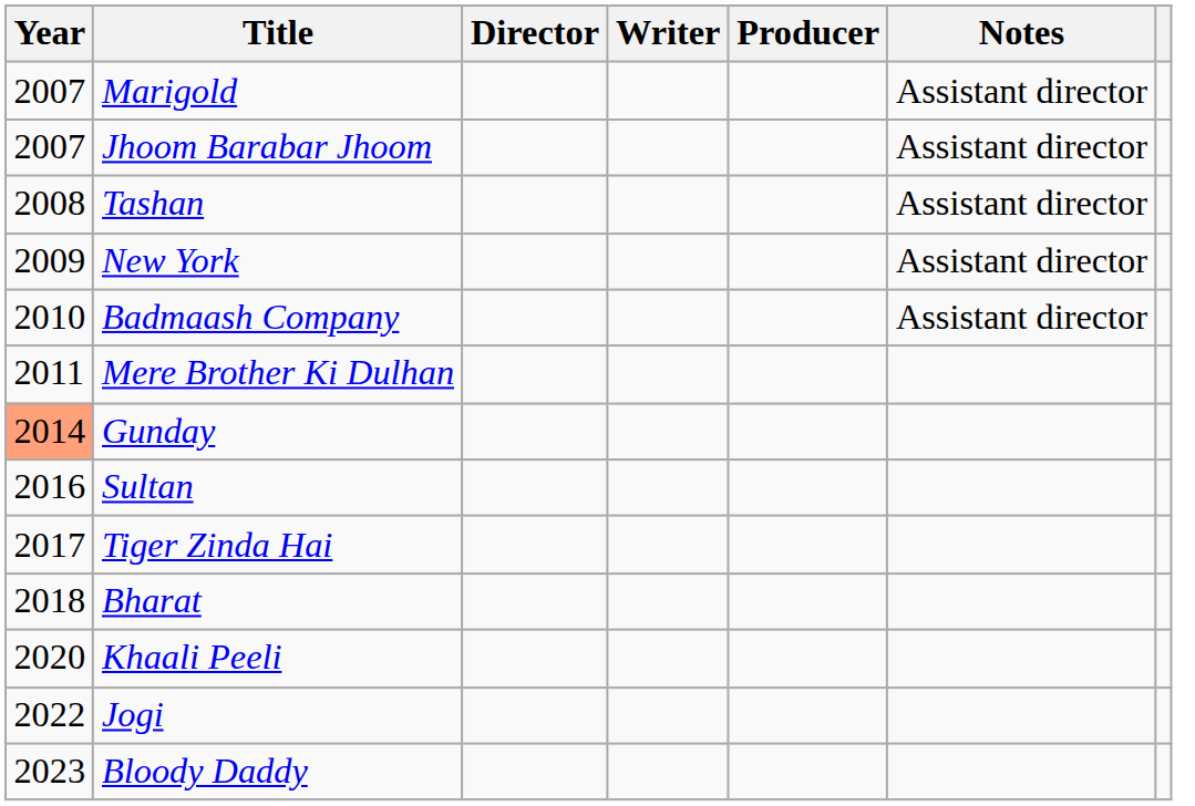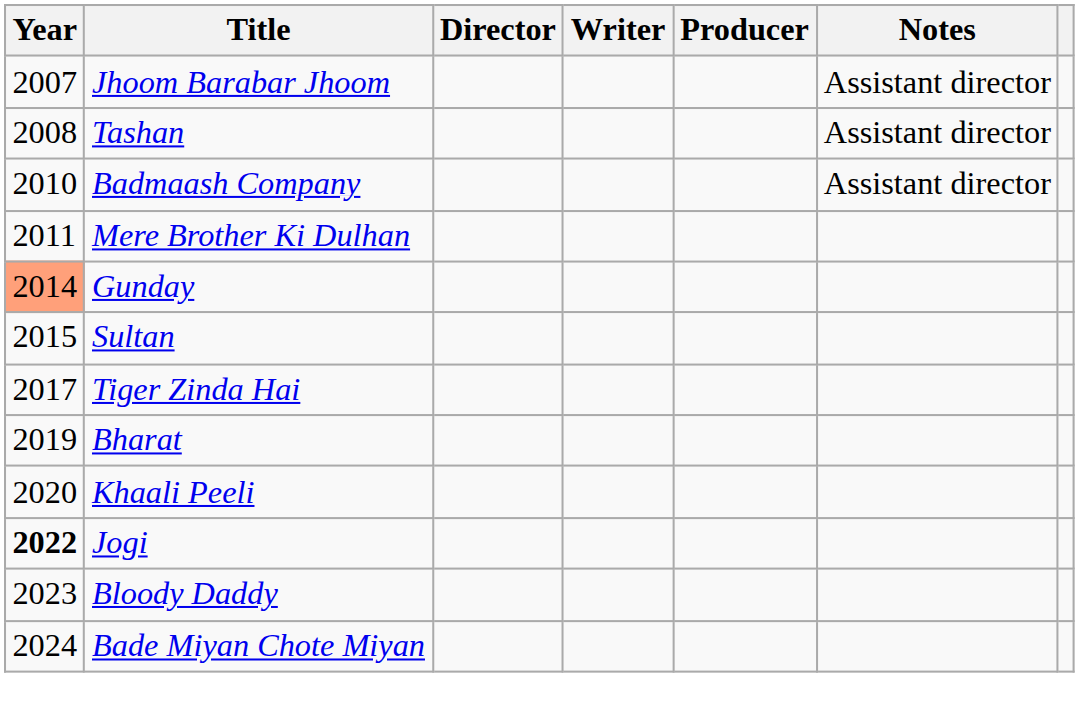 <table class="wikitable sortable">
 <tr>
 <th scope="col">Year</th>
 <th scope="col">Title</th>
 <th scope="col">Director</th>
 <th scope="col">Writer</th>
 <th scope="col">Producer</th>
 <th class="unsortable" scope="col">Notes</th>
 <th class="unsortable" scope="col"></th>
-</tr>
-<tr>
-<td>2007</td>
-<td><em><a href='#'>Marigold</a></em></td>
-<td></td>
-<td></td>
-<td></td>
-<td>Assistant director</td>
-<td style="text-align: center;"></td>
 </tr>
 <tr>
 <td>2007</td>
 <td><em><a href='#'>Jhoom Barabar Jhoom</a></em></td>
 <td></td>
 <td></td>
 <td></td>
 <td>Assistant director</td>
 <td style="text-align: center;"></td>
 </tr>
 <tr>
 <td>2008</td>
 <td><em><a href='#'>Tashan</a></em></td>
-<td></td>
-<td></td>
-<td></td>
-<td>Assistant director</td>
-<td style="text-align: center;"></td>
-</tr>
-<tr>
-<td>2009</td>
-<td><em><a href='#'>New York</a></em></td>
 <td></td>
 <td></td>
 <td></td>
 <td>Assistant director</td>
 <td style="text-align: center;"></td>
 </tr>
 <tr>
 <td>2010</td>
 <td><em><a href='#'>Badmaash Company</a></em></td>
 <td></td>
 <td></td>
 <td></td>
 <td>Assistant director</td>
 <td style="text-align: center;"></td>
 </tr>
 <tr>
 <td>2011</td>
 <td><em><a href='#'>Mere Brother Ki Dulhan</a></em></td>
 <td></td>
 <td></td>
 <td></td>
 <td></td>
 <td style="text-align: center;"></td>
 </tr>
 <tr>
 <td style="background: lightsalmon;">2014</td>
 <td><em><a href='#'>Gunday</a></em></td>
 <td></td>
 <td></td>
 <td></td>
 <td></td>
 <td style="text-align: center;"></td>
 </tr>
 <tr>
-<td>2016</td>
+<td>2015</td>
 <td><em><a href='#'>Sultan</a></em></td>
 <td></td>
 <td></td>
 <td></td>
 <td></td>
 <td style="text-align: center;"></td>
 </tr>
 <tr>
 <td>2017</td>
 <td><em><a href='#'>Tiger Zinda Hai</a></em></td>
 <td></td>
 <td></td>
 <td></td>
 <td></td>
 <td style="text-align: center;"></td>
 </tr>
 <tr>
-<td>2018</td>
+<td>2019</td>
 <td><em><a href='#'>Bharat</a></em></td>
 <td></td>
 <td></td>
 <td></td>
 <td></td>
 <td style="text-align: center;"></td>
 </tr>
 <tr>
 <td>2020</td>
 <td><em><a href='#'>Khaali Peeli</a></em></td>
 <td></td>
 <td></td>
 <td></td>
 <td></td>
 <td style="text-align: center;"></td>
 </tr>
 <tr>
-<td>2022</td>
+<td><strong>2022</strong></td>
 <td><em><a href='#'>Jogi</a></em></td>
 <td></td>
 <td></td>
 <td></td>
 <td></td>
 <td style="text-align: center;"></td>
 </tr>
 <tr>
 <td>2023</td>
 <td><em><a href='#'>Bloody Daddy</a></em></td>
 <td></td>
 <td></td>
 <td></td>
 <td></td>
 <td style="text-align: center;"></td>
 </tr>
+<tr>
+<td>2024</td>
+<td><em><a href='#'>Bade Miyan Chote Miyan</a> </em></td>
+<td></td>
+<td></td>
+<td></td>
+<td></td>
+<td style="text-align: center;"></td>
+</tr>
 </table>
